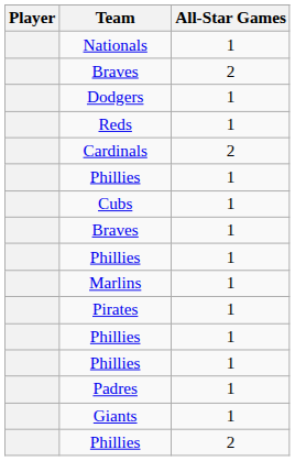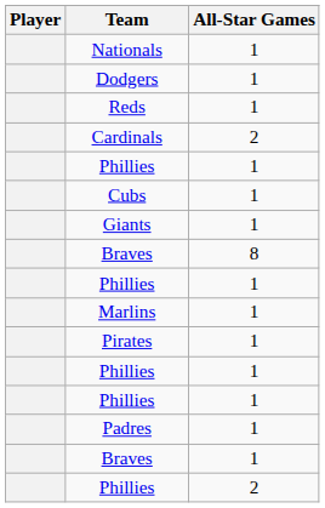 <table class="wikitable sortable plainrowheaders" style="text-align:center;">
 <tr>
 </tr>
 <tr>
 <th scope="col">Player</th>
 <th scope="col" style="width:100px;">Team</th>
 <th scope="col">All-Star Games</th>
 </tr>
 <tr>
 <th scope="row" style="text-align:center"></th>
 <td><a href='#'>Nationals</a></td>
 <td>1</td>
-</tr>
-<tr>
-<th scope="row" style="text-align:center"></th>
-<td><a href='#'>Braves</a></td>
-<td>2</td>
 </tr>
 <tr>
 <th scope="row" style="text-align:center"></th>
 <td><a href='#'>Dodgers</a></td>
 <td>1</td>
 </tr>
 <tr>
 <th scope="row" style="text-align:center"></th>
 <td><a href='#'>Reds</a></td>
 <td>1</td>
 </tr>
 <tr>
 <th scope="row" style="text-align:center"></th>
 <td><a href='#'>Cardinals</a></td>
 <td>2</td>
 </tr>
 <tr>
 <th scope="row" style="text-align:center"></th>
 <td><a href='#'>Phillies</a></td>
 <td>1</td>
 </tr>
 <tr>
 <th scope="row" style="text-align:center"></th>
 <td><a href='#'>Cubs</a></td>
 <td>1</td>
 </tr>
 <tr>
 <th scope="row" style="text-align:center"></th>
+<td><a href='#'>Giants</a></td>
+<td>1</td>
+</tr>
+<tr>
+<th scope="row" style="text-align:center"></th>
 <td><a href='#'>Braves</a></td>
-<td>1</td>
+<td>8</td>
 </tr>
 <tr>
 <th scope="row" style="text-align:center"></th>
 <td><a href='#'>Phillies</a></td>
 <td>1</td>
 </tr>
 <tr>
 <th scope="row" style="text-align:center"></th>
 <td><a href='#'>Marlins</a></td>
 <td>1</td>
 </tr>
 <tr>
 <th scope="row" style="text-align:center"></th>
 <td><a href='#'>Pirates</a></td>
 <td>1</td>
 </tr>
 <tr>
 <th scope="row" style="text-align:center"></th>
 <td><a href='#'>Phillies</a></td>
 <td>1</td>
 </tr>
 <tr>
 <th scope="row" style="text-align:center"></th>
 <td><a href='#'>Phillies</a></td>
 <td>1</td>
 </tr>
 <tr>
 <th scope="row" style="text-align:center"></th>
 <td><a href='#'>Padres</a></td>
 <td>1</td>
 </tr>
 <tr>
 <th scope="row" style="text-align:center"></th>
-<td><a href='#'>Giants</a></td>
+<td><a href='#'>Braves</a></td>
 <td>1</td>
 </tr>
 <tr>
 <th scope="row" style="text-align:center"></th>
 <td><a href='#'>Phillies</a></td>
 <td>2</td>
 </tr>
 </table>
